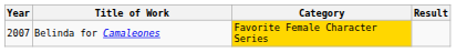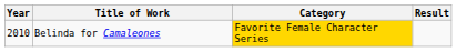 <table class="wikitable" style="table-layout: fixed;">
 <tr>
 <th style="width:5%;">Year</th>
 <th style="width:50%;">Title of Work</th>
 <th style="width:50%;">Category</th>
 <th style="width:10%;">Result</th>
 </tr>
 <tr>
-<td>2007</td>
+<td>2010</td>
 <td>Belinda for <em><a href='#'>Camaleones</a></em></td>
 <td style="background: gold;">Favorite Female Character Series</td>
 <td></td>
 </tr>
 </table>
